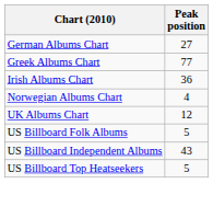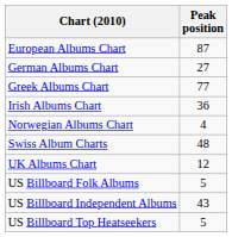 <table class="wikitable sortable">
 <tr>
 <th>Chart (2010)</th>
 <th>Peak<br>position</th>
+</tr>
+<tr>
+<td><a href='#'>European Albums Chart</a></td>
+<td style="text-align:center;">87</td>
 </tr>
 <tr>
 <td><a href='#'>German Albums Chart</a></td>
 <td style="text-align:center;">27</td>
 </tr>
 <tr>
 <td><a href='#'>Greek Albums Chart</a></td>
 <td style="text-align:center;">77</td>
 </tr>
 <tr>
 <td><a href='#'>Irish Albums Chart</a></td>
 <td style="text-align:center;">36</td>
 </tr>
 <tr>
 <td><a href='#'>Norwegian Albums Chart</a></td>
 <td style="text-align:center;">4</td>
 </tr>
 <tr>
+<td><a href='#'>Swiss Album Charts</a></td>
+<td style="text-align:center;">48</td>
+</tr>
+<tr>
 <td><a href='#'>UK Albums Chart</a></td>
 <td style="text-align:center;">12</td>
 </tr>
 <tr>
 <td>US <a href='#'>Billboard Folk Albums</a></td>
 <td style="text-align:center;">5</td>
 </tr>
 <tr>
 <td>US <a href='#'>Billboard Independent Albums</a></td>
 <td style="text-align:center;">43</td>
 </tr>
 <tr>
 <td>US <a href='#'>Billboard Top Heatseekers</a></td>
 <td style="text-align:center;">5</td>
 </tr>
 </table>
